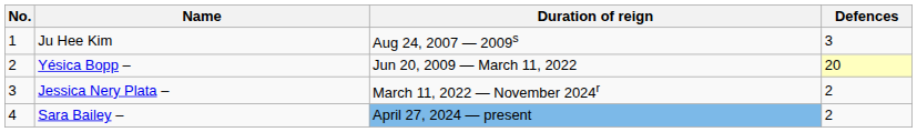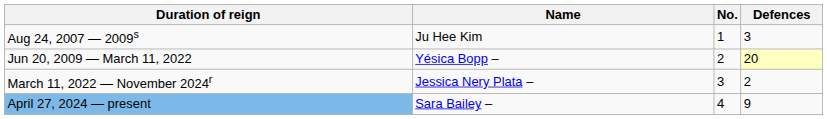 <table class="wikitable" width=80%>
 <tr>
+<th width=50%>Duration of reign</th>
+<th width=37%>Name</th>
 <th width=3%>No.</th>
-<th width=37%>Name</th>
-<th width=50%>Duration of reign</th>
 <th width=10%>Defences</th>
 </tr>
 <tr>
+<td>Aug 24, 2007 — 2009<sup>s</sup></td>
+<td align=left> Ju Hee Kim</td>
 <td>1</td>
-<td align=left> Ju Hee Kim</td>
-<td>Aug 24, 2007 — 2009<sup>s</sup></td>
 <td>3</td>
 </tr>
 <tr>
+<td>Jun 20, 2009 — March 11, 2022</td>
+<td align=left> <a href='#'>Yésica Bopp</a> – <br></td>
 <td>2</td>
-<td align=left> <a href='#'>Yésica Bopp</a> – <br></td>
-<td>Jun 20, 2009 — March 11, 2022</td>
 <td style="background:#ffffbf;" width=5px>20</td>
 </tr>
 <tr>
+<td>March 11, 2022 — November 2024<sup>r</sup></td>
+<td align=left> <a href='#'>Jessica Nery Plata</a> – <br></td>
 <td>3</td>
-<td align=left> <a href='#'>Jessica Nery Plata</a> – <br></td>
-<td>March 11, 2022 — November 2024<sup>r</sup></td>
 <td>2</td>
 </tr>
 <tr>
+<td style="background:#7CB9E8;" width=5px>April 27, 2024 — present</td>
+<td align=left> <a href='#'>Sara Bailey</a> – <br></td>
 <td>4</td>
-<td align=left> <a href='#'>Sara Bailey</a> – <br></td>
-<td style="background:#7CB9E8;" width=5px>April 27, 2024 — present</td>
-<td>2</td>
+<td>9</td>
 </tr>
 </table>
